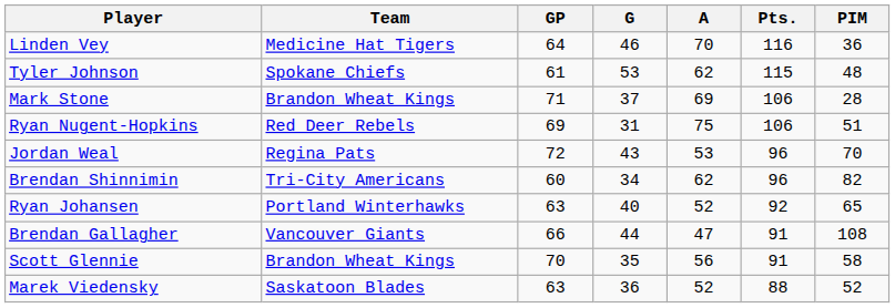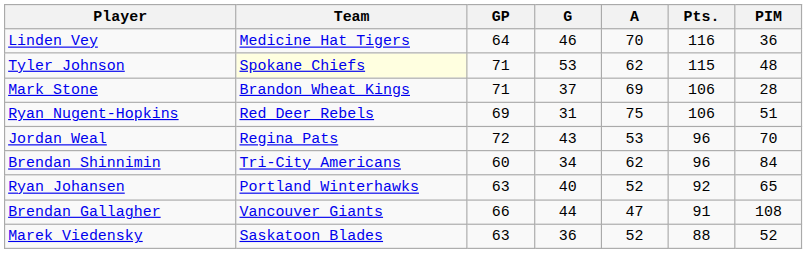 <table class="wikitable sortable" style="text-align: center">
 <tr>
 <td class="unsortable"  style="background:#f2f2f2; text-align:center; width:15em;"><strong>Player</strong></td>
 <th style="width: 15em">Team</th>
 <th style="width: 4em">GP</th>
 <th style="width: 4em">G</th>
 <th style="width: 4em">A</th>
 <th style="width: 4em">Pts.</th>
 <th style="width: 4em">PIM</th>
 </tr>
 <tr>
 <td align=left><a href='#'>Linden Vey</a></td>
 <td align=left><a href='#'>Medicine Hat Tigers</a></td>
 <td>64</td>
 <td>46</td>
 <td>70</td>
 <td>116</td>
 <td>36</td>
 </tr>
 <tr>
 <td align=left><a href='#'>Tyler Johnson</a></td>
-<td align=left><a href='#'>Spokane Chiefs</a></td>
-<td>61</td>
+<td align=left style="background: lightyellow;"><a href='#'>Spokane Chiefs</a></td>
+<td>71</td>
 <td>53</td>
 <td>62</td>
 <td>115</td>
 <td>48</td>
 </tr>
 <tr>
 <td align=left><a href='#'>Mark Stone</a></td>
 <td align=left><a href='#'>Brandon Wheat Kings</a></td>
 <td>71</td>
 <td>37</td>
 <td>69</td>
 <td>106</td>
 <td>28</td>
 </tr>
 <tr>
 <td align=left><a href='#'>Ryan Nugent-Hopkins</a></td>
 <td align=left><a href='#'>Red Deer Rebels</a></td>
 <td>69</td>
 <td>31</td>
 <td>75</td>
 <td>106</td>
 <td>51</td>
 </tr>
 <tr>
 <td align=left><a href='#'>Jordan Weal</a></td>
 <td align=left><a href='#'>Regina Pats</a></td>
 <td>72</td>
 <td>43</td>
 <td>53</td>
 <td>96</td>
 <td>70</td>
 </tr>
 <tr>
 <td align=left><a href='#'>Brendan Shinnimin</a></td>
 <td align=left><a href='#'>Tri-City Americans</a></td>
 <td>60</td>
 <td>34</td>
 <td>62</td>
 <td>96</td>
-<td>82</td>
+<td>84</td>
 </tr>
 <tr>
 <td align=left><a href='#'>Ryan Johansen</a></td>
 <td align=left><a href='#'>Portland Winterhawks</a></td>
 <td>63</td>
 <td>40</td>
 <td>52</td>
 <td>92</td>
 <td>65</td>
 </tr>
 <tr>
 <td align=left><a href='#'>Brendan Gallagher</a></td>
 <td align=left><a href='#'>Vancouver Giants</a></td>
 <td>66</td>
 <td>44</td>
 <td>47</td>
 <td>91</td>
 <td>108</td>
 </tr>
 <tr>
-<td align=left><a href='#'>Scott Glennie</a></td>
-<td align=left><a href='#'>Brandon Wheat Kings</a></td>
-<td>70</td>
-<td>35</td>
-<td>56</td>
-<td>91</td>
-<td>58</td>
-</tr>
-<tr>
 <td align=left><a href='#'>Marek Viedensky</a></td>
 <td align=left><a href='#'>Saskatoon Blades</a></td>
 <td>63</td>
 <td>36</td>
 <td>52</td>
 <td>88</td>
 <td>52</td>
 </tr>
 </table>
